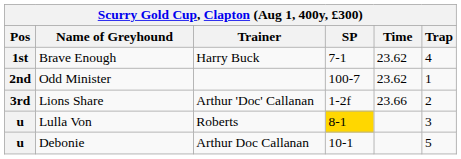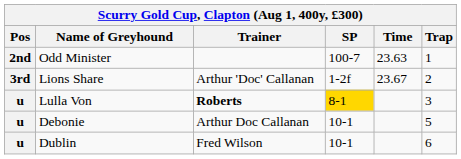 <table class="wikitable">
 <tr>
 <th colspan="6"><a href='#'>Scurry Gold Cup</a>, <a href='#'>Clapton</a> (Aug 1, 400y, £300)</th>
 </tr>
 <tr>
 <th width=30>Pos</th>
 <th width=180>Name of Greyhound</th>
 <th width=150>Trainer</th>
 <th width=50>SP</th>
 <th width=50>Time</th>
 <th width=30>Trap</th>
 </tr>
 <tr>
-<th>1st</th>
-<td>Brave Enough</td>
-<td>Harry Buck</td>
-<td>7-1</td>
-<td>23.62</td>
-<td>4</td>
-</tr>
-<tr>
 <th>2nd</th>
 <td>Odd Minister</td>
 <td></td>
 <td>100-7</td>
-<td>23.62</td>
+<td>23.63</td>
 <td>1</td>
 </tr>
 <tr>
 <th>3rd</th>
 <td>Lions Share</td>
 <td>Arthur 'Doc' Callanan</td>
 <td>1-2f</td>
-<td>23.66</td>
+<td>23.67</td>
 <td>2</td>
 </tr>
 <tr>
 <th>u</th>
 <td>Lulla Von</td>
-<td>Roberts</td>
+<td><strong>Roberts</strong></td>
 <td style="background: gold;">8-1</td>
 <td></td>
 <td>3</td>
 </tr>
 <tr>
 <th>u</th>
 <td>Debonie</td>
 <td>Arthur Doc Callanan</td>
 <td>10-1</td>
 <td></td>
 <td>5</td>
 </tr>
+<tr>
+<th>u</th>
+<td>Dublin</td>
+<td>Fred Wilson</td>
+<td>10-1</td>
+<td></td>
+<td>6</td>
+</tr>
 </table>
